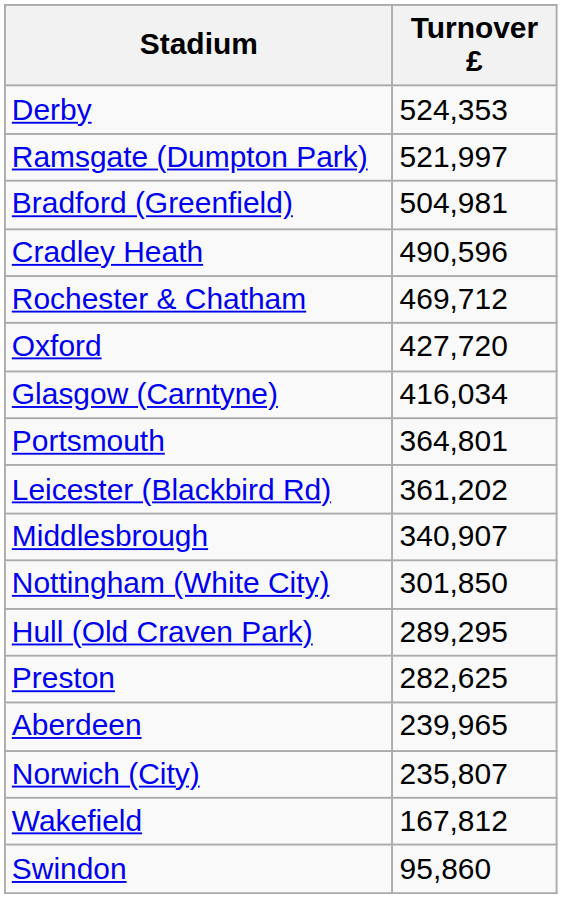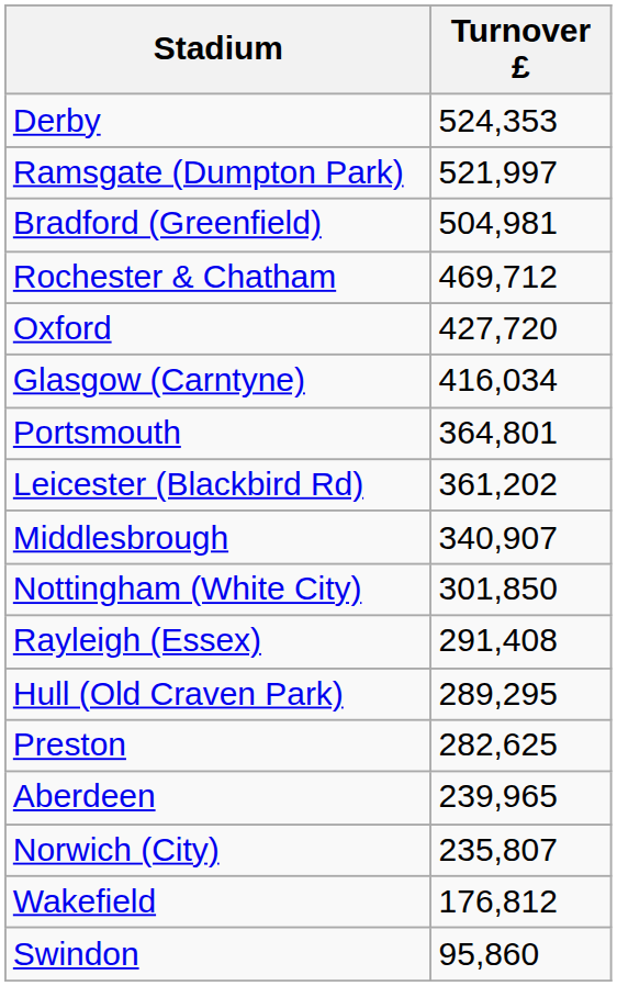 <table class="wikitable">
 <tr>
 <th width=200>Stadium</th>
 <th width=80>Turnover £</th>
 </tr>
 <tr>
 <td><a href='#'>Derby</a></td>
 <td>524,353</td>
 </tr>
 <tr>
 <td><a href='#'>Ramsgate (Dumpton Park)</a></td>
 <td>521,997</td>
 </tr>
 <tr>
 <td><a href='#'>Bradford (Greenfield)</a></td>
 <td>504,981</td>
-</tr>
-<tr>
-<td><a href='#'>Cradley Heath</a></td>
-<td>490,596</td>
 </tr>
 <tr>
 <td><a href='#'>Rochester & Chatham</a></td>
 <td>469,712</td>
 </tr>
 <tr>
 <td><a href='#'>Oxford</a></td>
 <td>427,720</td>
 </tr>
 <tr>
 <td><a href='#'>Glasgow (Carntyne)</a></td>
 <td>416,034</td>
 </tr>
 <tr>
 <td><a href='#'>Portsmouth</a></td>
 <td>364,801</td>
 </tr>
 <tr>
 <td><a href='#'>Leicester (Blackbird Rd)</a></td>
 <td>361,202</td>
 </tr>
 <tr>
 <td><a href='#'>Middlesbrough</a></td>
 <td>340,907</td>
 </tr>
 <tr>
 <td><a href='#'>Nottingham (White City)</a></td>
 <td>301,850</td>
 </tr>
 <tr>
+<td><a href='#'>Rayleigh (Essex)</a></td>
+<td>291,408</td>
+</tr>
+<tr>
 <td><a href='#'>Hull (Old Craven Park)</a></td>
 <td>289,295</td>
 </tr>
 <tr>
 <td><a href='#'>Preston</a></td>
 <td>282,625</td>
 </tr>
 <tr>
 <td><a href='#'>Aberdeen</a></td>
 <td>239,965</td>
 </tr>
 <tr>
 <td><a href='#'>Norwich (City)</a></td>
 <td>235,807</td>
 </tr>
 <tr>
 <td><a href='#'>Wakefield</a></td>
-<td>167,812</td>
+<td>176,812</td>
 </tr>
 <tr>
 <td><a href='#'>Swindon</a></td>
 <td>95,860</td>
 </tr>
 </table>
